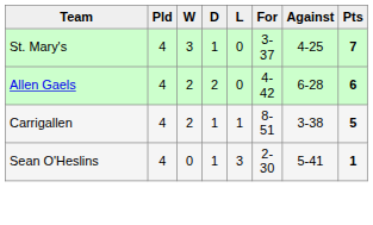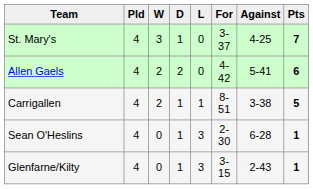 <table style=border-collapse:collapse border=1 cellspacing=0 cellpadding=5>
 <tr align=center bgcolor=#efefef>
 <th width=165>Team</th>
 <th width=20>Pld</th>
 <th width=20>W</th>
 <th width=20>D</th>
 <th width=20>L</th>
 <th width=20>For</th>
 <th width=20>Against</th>
 <th width=20>Pts</th>
 </tr>
 <tr align=center style="background:#ccffcc;">
 <td style="text-align:left;">St. Mary's</td>
 <td>4</td>
 <td>3</td>
 <td>1</td>
 <td>0</td>
 <td>3-37</td>
 <td>4-25</td>
 <td><strong>7</strong></td>
 </tr>
 <tr align=center style="background:#ccffcc;">
 <td style="text-align:left;"><a href='#'>Allen Gaels</a></td>
 <td>4</td>
 <td>2</td>
 <td>2</td>
 <td>0</td>
 <td>4-42</td>
-<td>6-28</td>
+<td>5-41</td>
 <td><strong>6</strong></td>
 </tr>
 <tr align=center style="background:#f5f5f5;">
 <td style="text-align:left;">Carrigallen</td>
 <td>4</td>
 <td>2</td>
 <td>1</td>
 <td>1</td>
 <td>8-51</td>
 <td>3-38</td>
 <td><strong>5</strong></td>
 </tr>
 <tr align=center style="background:#f5f5f5;">
 <td style="text-align:left;">Sean O'Heslins</td>
 <td>4</td>
 <td>0</td>
 <td>1</td>
 <td>3</td>
 <td>2-30</td>
-<td>5-41</td>
+<td>6-28</td>
+<td><strong>1</strong></td>
+</tr>
+<tr align=center style="background:#f5f5f5;">
+<td style="text-align:left;">Glenfarne/Kilty</td>
+<td>4</td>
+<td>0</td>
+<td>1</td>
+<td>3</td>
+<td>3-15</td>
+<td>2-43</td>
 <td><strong>1</strong></td>
 </tr>
 </table>
